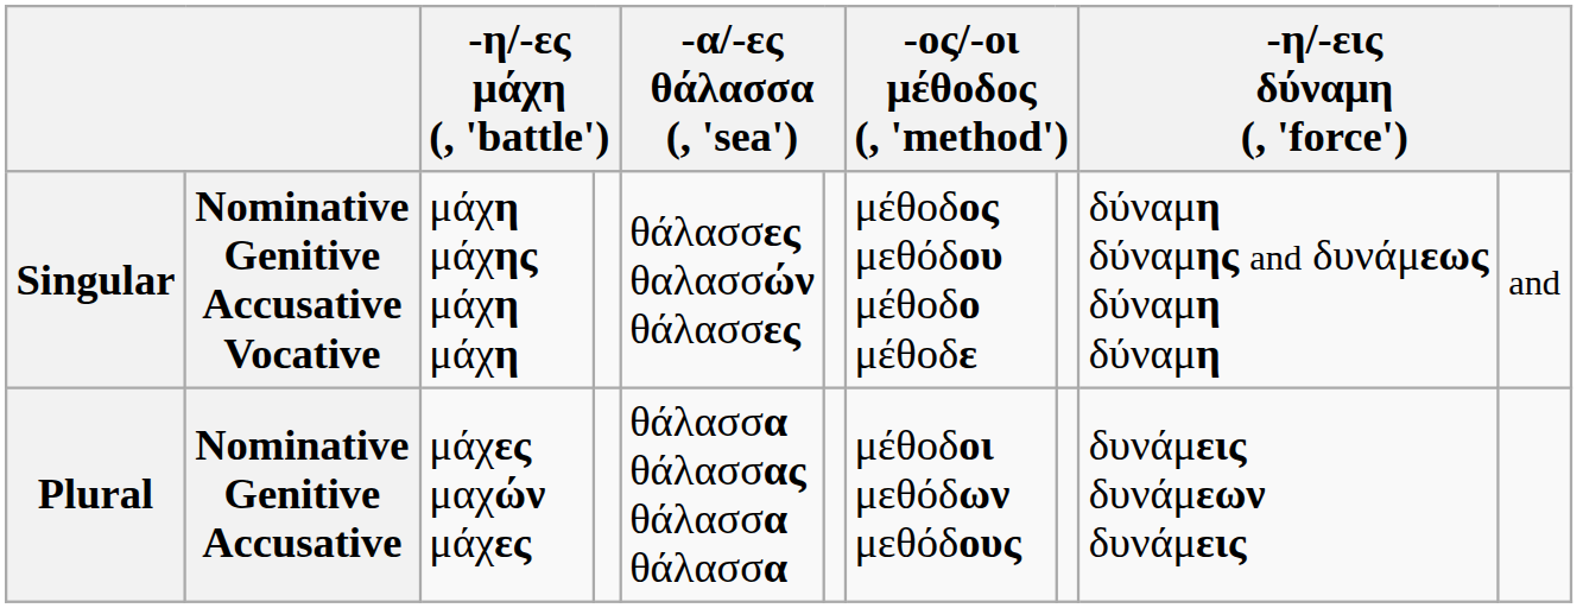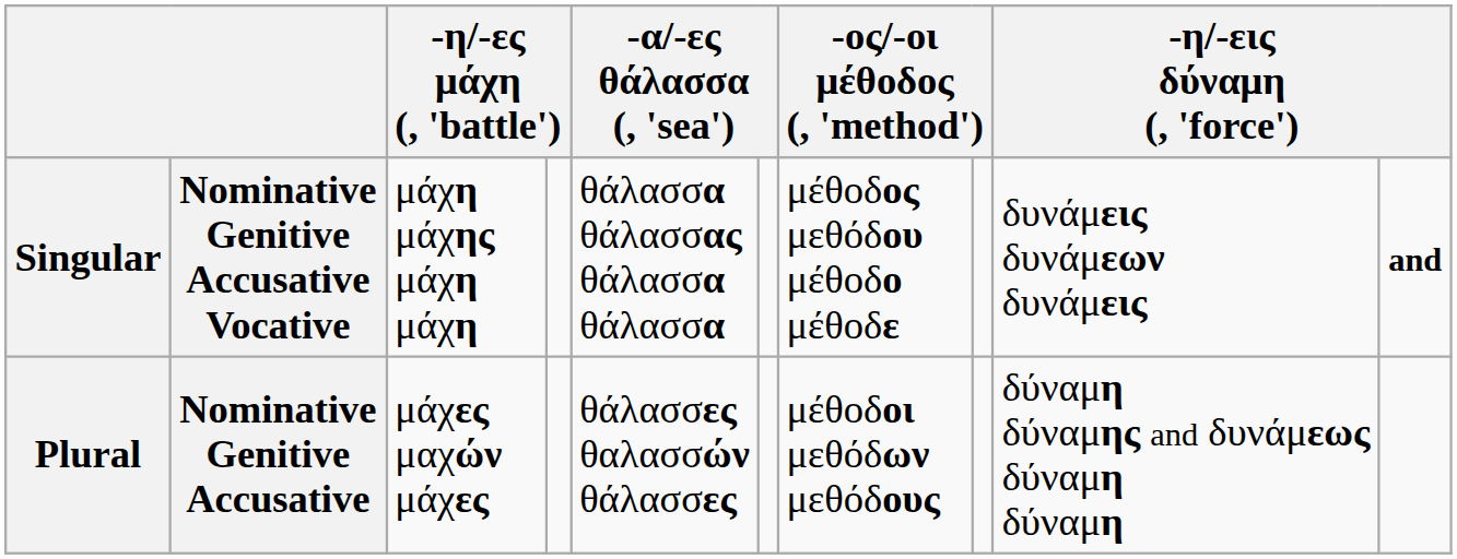 <table class="wikitable">
 <tr>
 <th colspan="2"> </th>
 <th colspan="2">-η/-ες<br>μάχη<br>(, 'battle')</th>
 <th colspan="2">-α/-ες<br>θάλασσα<br>(, 'sea')</th>
 <th colspan="2">-ος/-οι<br>μέθοδος <br>(, 'method')</th>
 <th colspan="2">-η/-εις<br>δύναμη <br>(, 'force')</th>
 </tr>
 <tr>
 <th>Singular</th>
 <th>Nominative<br>Genitive<br>Accusative<br>Vocative</th>
 <td>μάχ<strong>η</strong><br>μάχ<strong>ης</strong><br>μάχ<strong>η</strong><br>μάχ<strong>η</strong></td>
 <td><br><br><br></td>
-<td>θάλασσ<strong>ες</strong><br>θαλασσ<strong>ών</strong><br>θάλασσ<strong>ες</strong></td>
+<td>θάλασσ<strong>α</strong><br>θάλασσ<strong>ας</strong><br>θάλασσ<strong>α</strong><br>θάλασσ<strong>α</strong></td>
 <td><br><br><br></td>
 <td>μέθοδ<strong>ος</strong><br>μεθόδ<strong>ου</strong> <br>μέθοδ<strong>ο</strong><br>μέθοδ<strong>ε</strong></td>
 <td><br> <br><br></td>
-<td>δύναμ<strong>η</strong><br>δύναμ<strong>ης</strong> <small>and</small> δυνάμ<strong>εως</strong><br>δύναμ<strong>η</strong><br>δύναμ<strong>η</strong></td>
-<td><br> <small>and</small> <br><br></td>
+<td>δυνάμ<strong>εις</strong><br>δυνάμ<strong>εων</strong><br>δυνάμ<strong>εις</strong></td>
+<td><strong><br> <small>and</small> <br><br></strong></td>
 </tr>
 <tr>
 <th>Plural</th>
 <th>Nominative<br>Genitive<br>Accusative</th>
 <td>μάχ<strong>ες</strong><br>μαχ<strong>ών</strong><br>μάχ<strong>ες</strong></td>
 <td><br><br></td>
-<td>θάλασσ<strong>α</strong><br>θάλασσ<strong>ας</strong><br>θάλασσ<strong>α</strong><br>θάλασσ<strong>α</strong></td>
+<td>θάλασσ<strong>ες</strong><br>θαλασσ<strong>ών</strong><br>θάλασσ<strong>ες</strong></td>
 <td><br><br></td>
 <td>μέθοδ<strong>οι</strong><br>μεθόδ<strong>ων</strong><br>μεθόδ<strong>ους</strong></td>
 <td><br><br></td>
-<td>δυνάμ<strong>εις</strong><br>δυνάμ<strong>εων</strong><br>δυνάμ<strong>εις</strong></td>
+<td>δύναμ<strong>η</strong><br>δύναμ<strong>ης</strong> <small>and</small> δυνάμ<strong>εως</strong><br>δύναμ<strong>η</strong><br>δύναμ<strong>η</strong></td>
 <td><br><br></td>
 </tr>
 </table>
